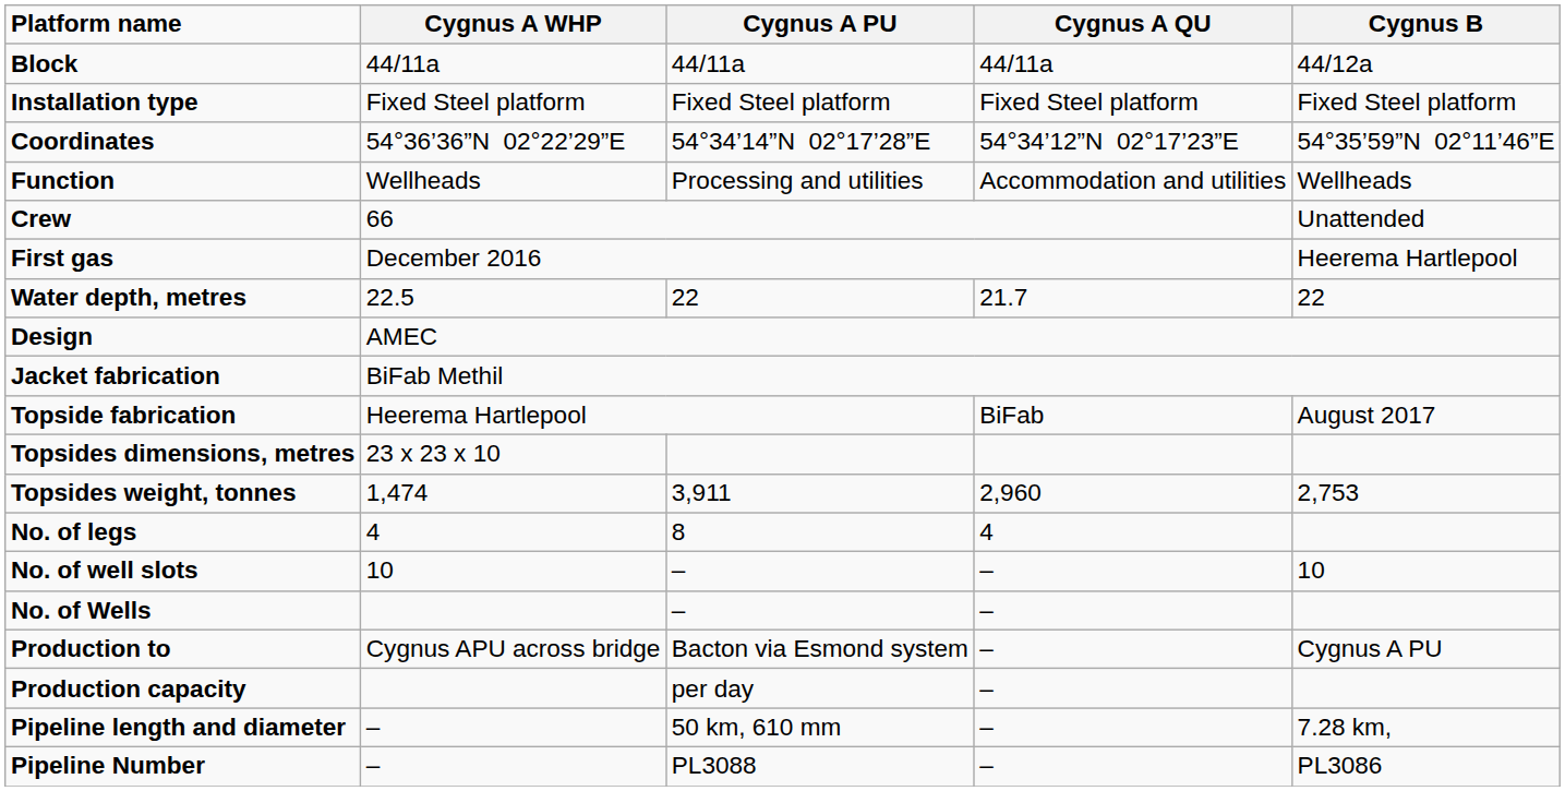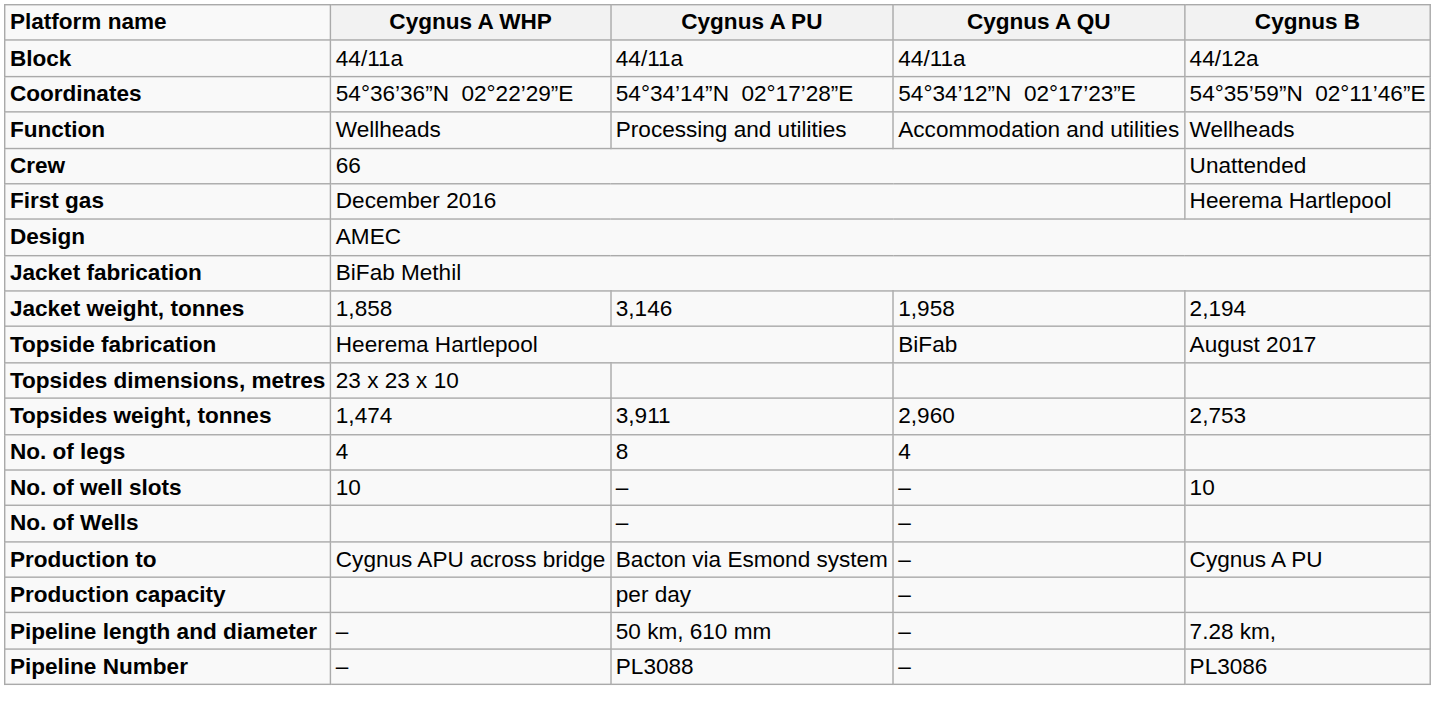 <table class="wikitable">
 <tr>
 <td><strong>Platform name</strong></td>
 <th>Cygnus A WHP</th>
 <th>Cygnus A PU</th>
 <th>Cygnus A QU</th>
 <th>Cygnus B</th>
 </tr>
 <tr>
 <td><strong>Block</strong></td>
 <td>44/11a</td>
 <td>44/11a</td>
 <td>44/11a</td>
 <td>44/12a</td>
-</tr>
-<tr>
-<td><strong>Installation type</strong></td>
-<td>Fixed Steel platform</td>
-<td>Fixed Steel platform</td>
-<td>Fixed Steel platform</td>
-<td>Fixed Steel platform</td>
 </tr>
 <tr>
 <td><strong>Coordinates</strong></td>
 <td>54°36’36”N  02°22’29”E</td>
 <td>54°34’14”N  02°17’28”E</td>
 <td>54°34’12”N  02°17’23”E</td>
 <td>54°35’59”N  02°11’46”E</td>
 </tr>
 <tr>
 <td><strong>Function</strong></td>
 <td>Wellheads</td>
 <td>Processing and utilities</td>
 <td>Accommodation and utilities</td>
 <td>Wellheads</td>
 </tr>
 <tr>
 <td><strong>Crew</strong></td>
 <td colspan="3">66</td>
 <td>Unattended</td>
 </tr>
 <tr>
 <td><strong>First gas</strong></td>
 <td colspan="3">December 2016</td>
 <td>Heerema Hartlepool</td>
 </tr>
 <tr>
-<td><strong>Water depth, metres</strong></td>
-<td>22.5</td>
-<td>22</td>
-<td>21.7</td>
-<td>22</td>
-</tr>
-<tr>
 <td><strong>Design</strong></td>
 <td colspan="4">AMEC</td>
 </tr>
 <tr>
 <td><strong>Jacket fabrication</strong></td>
 <td colspan="4">BiFab Methil</td>
+</tr>
+<tr>
+<td><strong>Jacket weight, tonnes</strong></td>
+<td>1,858</td>
+<td>3,146</td>
+<td>1,958</td>
+<td>2,194</td>
 </tr>
 <tr>
 <td><strong>Topside fabrication</strong></td>
 <td colspan="2">Heerema Hartlepool</td>
 <td>BiFab</td>
 <td>August 2017</td>
 </tr>
 <tr>
 <td><strong>Topsides dimensions, metres</strong></td>
 <td>23 x 23 x 10</td>
 <td></td>
 <td></td>
 <td></td>
 </tr>
 <tr>
 <td><strong>Topsides weight, tonnes</strong></td>
 <td>1,474</td>
 <td>3,911</td>
 <td>2,960</td>
 <td>2,753</td>
 </tr>
 <tr>
 <td><strong>No. of legs</strong></td>
 <td>4</td>
 <td>8</td>
 <td>4</td>
 <td></td>
 </tr>
 <tr>
 <td><strong>No. of well slots</strong></td>
 <td>10</td>
 <td>–</td>
 <td>–</td>
 <td>10</td>
 </tr>
 <tr>
 <td><strong>No. of Wells</strong></td>
 <td></td>
 <td>–</td>
 <td>–</td>
 <td></td>
 </tr>
 <tr>
 <td><strong>Production to</strong></td>
 <td>Cygnus APU across bridge</td>
 <td>Bacton via Esmond system</td>
 <td>–</td>
 <td>Cygnus A PU</td>
 </tr>
 <tr>
 <td><strong>Production capacity</strong></td>
 <td></td>
 <td> per day</td>
 <td>–</td>
 <td></td>
 </tr>
 <tr>
 <td><strong>Pipeline length and diameter</strong></td>
 <td>–</td>
 <td>50 km, 610 mm</td>
 <td>–</td>
 <td>7.28 km, </td>
 </tr>
 <tr>
 <td><strong>Pipeline Number</strong></td>
 <td>–</td>
 <td>PL3088</td>
 <td>–</td>
 <td>PL3086</td>
 </tr>
 </table>
